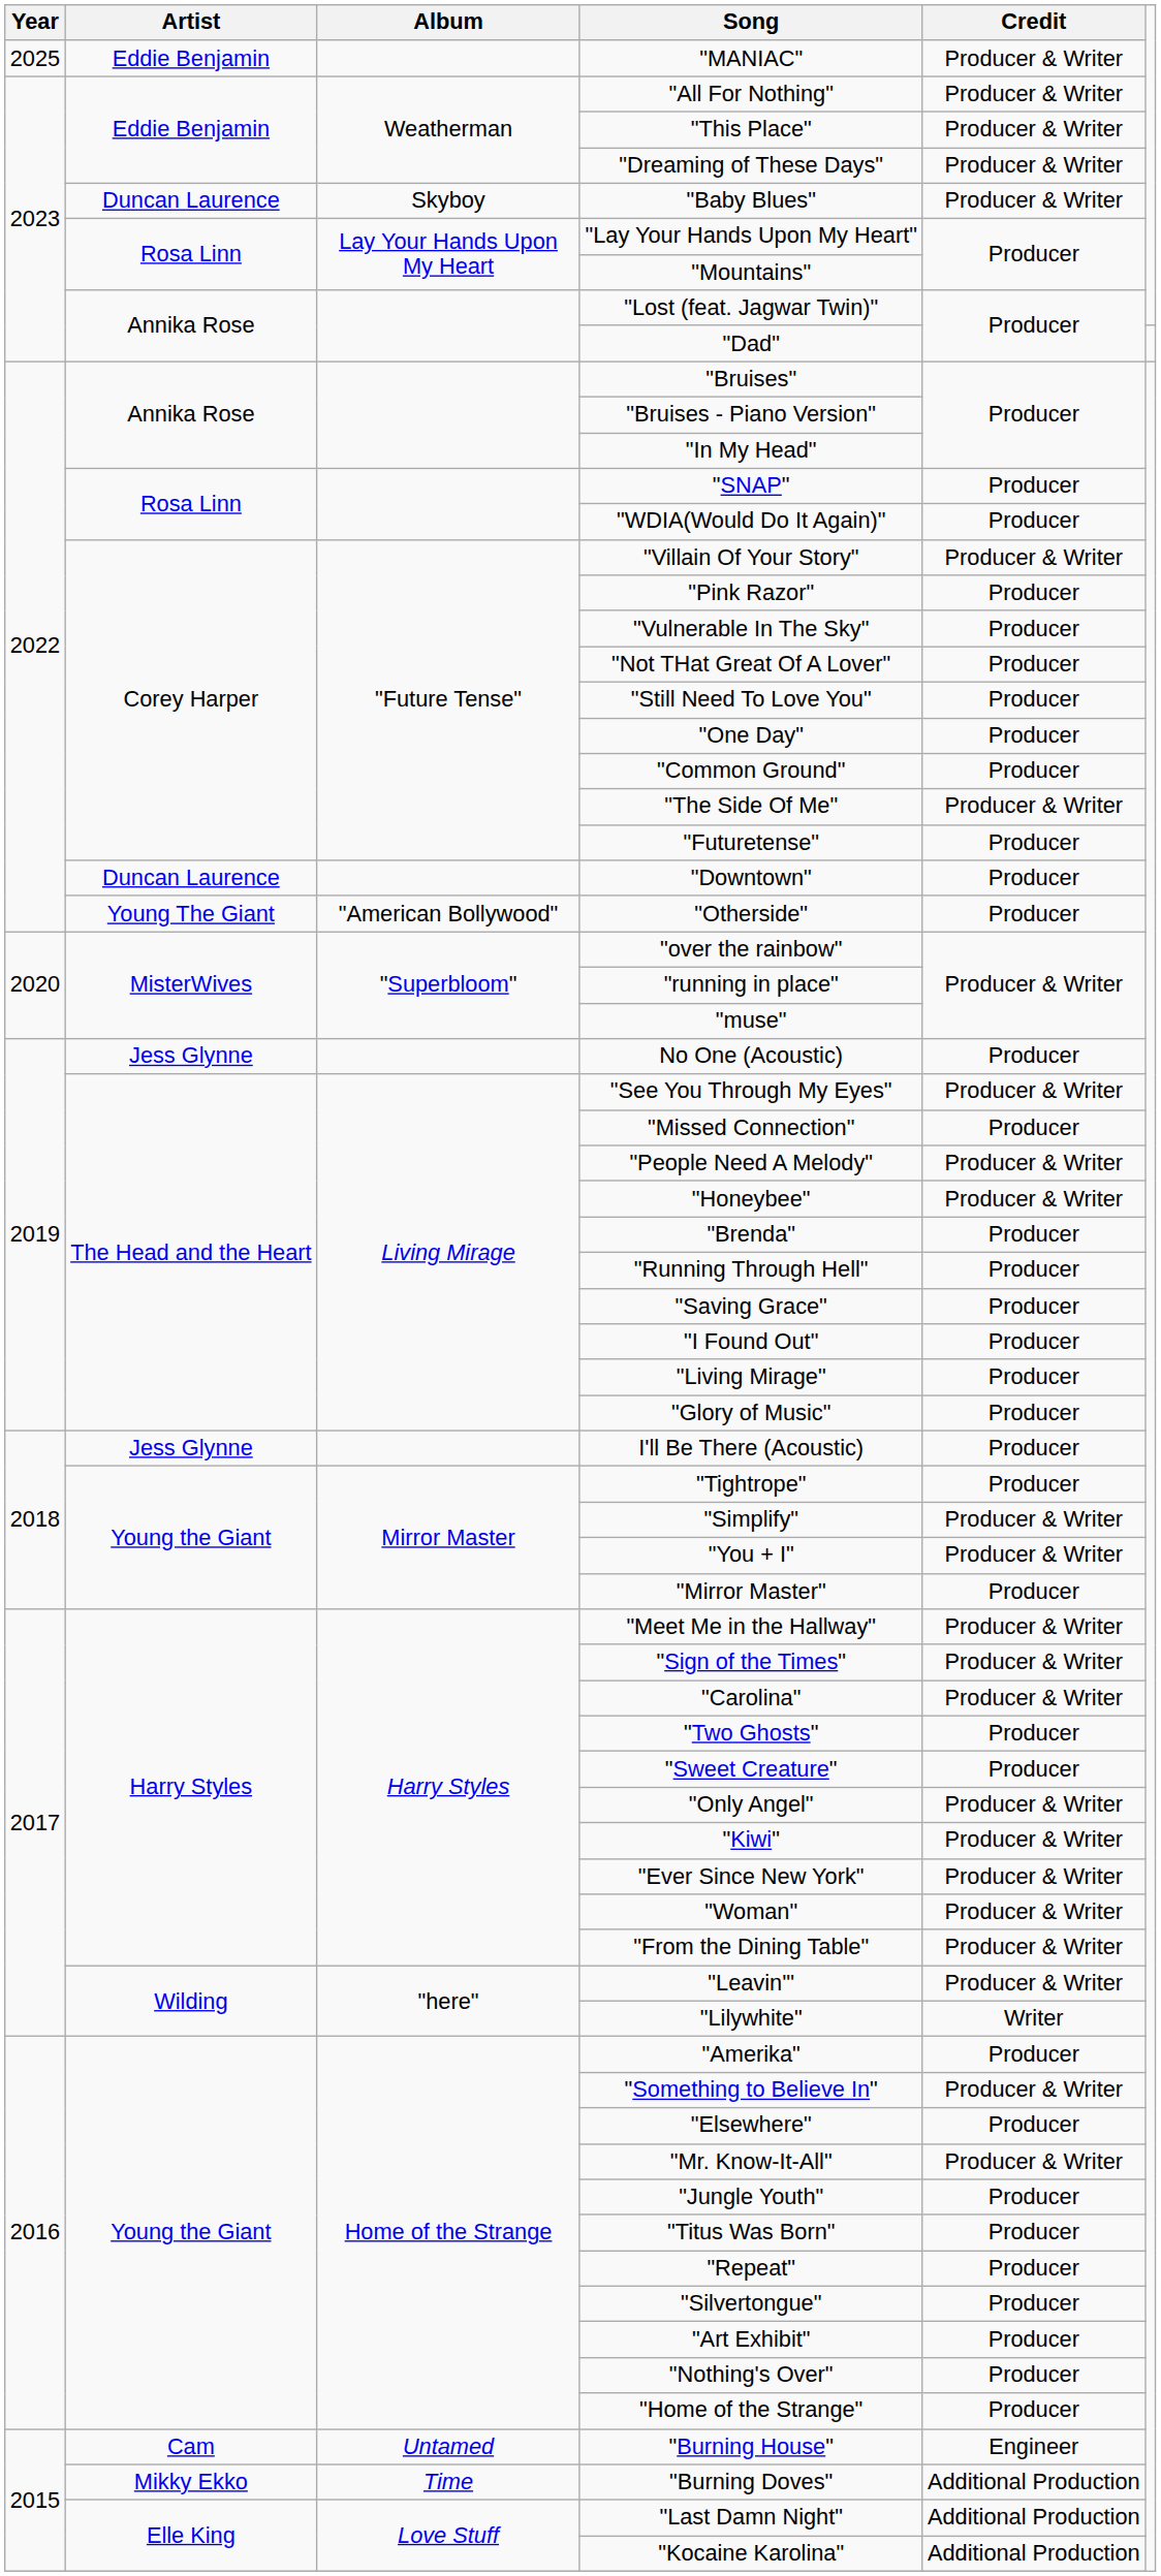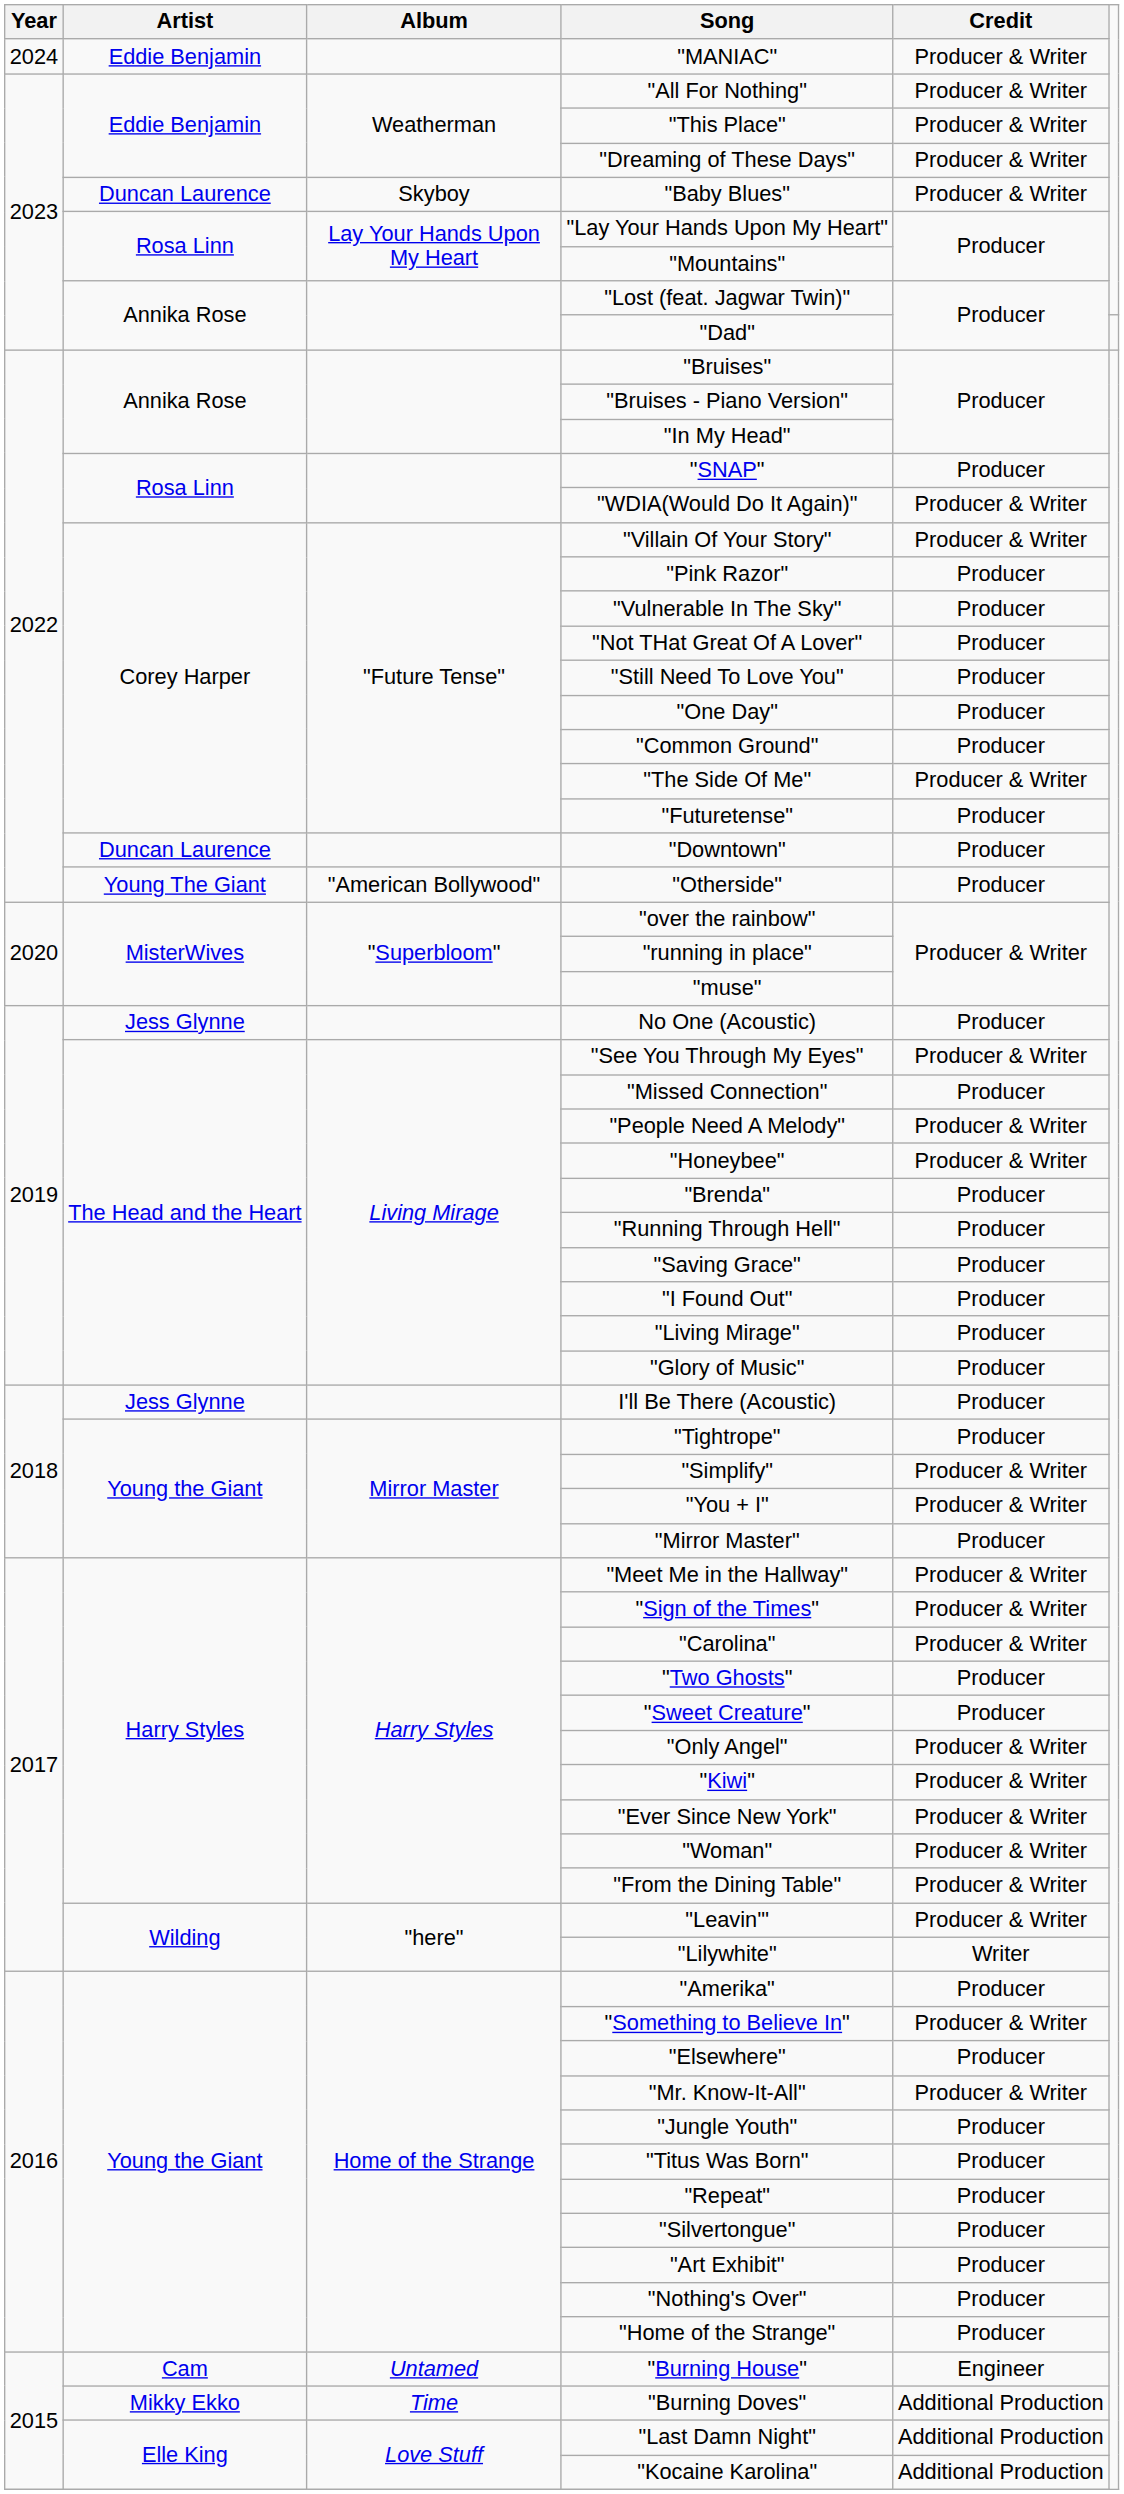 <table class="wikitable plainrowheaders" style="text-align:center;">
 <tr>
 <th scope="col">Year</th>
 <th scope="col">Artist</th>
 <th scope="col" style="width:180px;">Album</th>
 <th scope="col">Song</th>
 <th scope="col">Credit</th>
 </tr>
 <tr>
-<td>2025</td>
+<td>2024</td>
 <td><a href='#'>Eddie Benjamin</a></td>
 <td></td>
 <td>"MANIAC"</td>
 <td>Producer & Writer</td>
 </tr>
 <tr>
 <td rowspan="8">2023</td>
 <td rowspan="3"><a href='#'>Eddie Benjamin</a></td>
 <td rowspan="3">Weatherman</td>
 <td>"All For Nothing"</td>
 <td>Producer & Writer</td>
 </tr>
 <tr>
 <td>"This Place"</td>
 <td>Producer & Writer</td>
 </tr>
 <tr>
 <td>"Dreaming of These Days"</td>
 <td>Producer & Writer</td>
 </tr>
 <tr>
 <td><a href='#'>Duncan Laurence</a></td>
 <td>Skyboy</td>
 <td>"Baby Blues"</td>
 <td>Producer & Writer</td>
 </tr>
 <tr>
 <td rowspan="2"><a href='#'>Rosa Linn</a></td>
 <td rowspan="2"><a href='#'>Lay Your Hands Upon My Heart</a></td>
 <td>"Lay Your Hands Upon My Heart"</td>
 <td rowspan="2">Producer</td>
 </tr>
 <tr>
 <td>"Mountains"</td>
 </tr>
 <tr>
 <td rowspan="2">Annika Rose</td>
 <td rowspan="2"></td>
 <td>"Lost (feat. Jagwar Twin)"</td>
 <td rowspan="2">Producer</td>
 </tr>
 <tr>
 <td>"Dad"</td>
 <td></td>
 </tr>
 <tr>
 <td rowspan="16">2022</td>
 <td rowspan="3">Annika Rose</td>
 <td rowspan="3"></td>
 <td>"Bruises"</td>
 <td rowspan="3">Producer</td>
 </tr>
 <tr>
 <td>"Bruises - Piano Version"</td>
 </tr>
 <tr>
 <td>"In My Head"</td>
 </tr>
 <tr>
 <td rowspan="2"><a href='#'>Rosa Linn</a></td>
 <td rowspan="2"></td>
 <td>"<a href='#'>SNAP</a>"</td>
 <td>Producer</td>
 </tr>
 <tr>
 <td>"WDIA(Would Do It Again)"</td>
-<td>Producer</td>
+<td>Producer & Writer</td>
 </tr>
 <tr>
 <td rowspan="9">Corey Harper</td>
 <td rowspan="9">"Future Tense"</td>
 <td>"Villain Of Your Story"</td>
 <td>Producer & Writer</td>
 </tr>
 <tr>
 <td>"Pink Razor"</td>
 <td>Producer</td>
 </tr>
 <tr>
 <td>"Vulnerable In The Sky"</td>
 <td>Producer</td>
 </tr>
 <tr>
 <td>"Not THat Great Of A Lover"</td>
 <td>Producer</td>
 </tr>
 <tr>
 <td>"Still Need To Love You"</td>
 <td>Producer</td>
 </tr>
 <tr>
 <td>"One Day"</td>
 <td>Producer</td>
 </tr>
 <tr>
 <td>"Common Ground"</td>
 <td>Producer</td>
 </tr>
 <tr>
 <td>"The Side Of Me"</td>
 <td>Producer & Writer</td>
 </tr>
 <tr>
 <td>"Futuretense"</td>
 <td>Producer</td>
 </tr>
 <tr>
 <td><a href='#'>Duncan Laurence</a></td>
 <td></td>
 <td>"Downtown"</td>
 <td>Producer</td>
 </tr>
 <tr>
 <td><a href='#'>Young The Giant</a></td>
 <td>"American Bollywood"</td>
 <td>"Otherside"</td>
 <td>Producer</td>
 </tr>
 <tr>
 <td rowspan="3">2020</td>
 <td rowspan="3"><a href='#'>MisterWives</a></td>
 <td rowspan="3">"<a href='#'>Superbloom</a>"</td>
 <td>"over the rainbow"</td>
 <td rowspan="3">Producer & Writer</td>
 </tr>
 <tr>
 <td>"running in place"</td>
 </tr>
 <tr>
 <td>"muse"</td>
 </tr>
 <tr>
 <td rowspan="11">2019</td>
 <td><a href='#'>Jess Glynne</a></td>
 <td></td>
 <td>No One (Acoustic)</td>
 <td>Producer</td>
 </tr>
 <tr>
 <td rowspan="10"><a href='#'>The Head and the Heart</a></td>
 <td rowspan="10"><em><a href='#'>Living Mirage</a></em></td>
 <td>"See You Through My Eyes"</td>
 <td>Producer & Writer</td>
 </tr>
 <tr>
 <td>"Missed Connection"</td>
 <td>Producer</td>
 </tr>
 <tr>
 <td>"People Need A Melody"</td>
 <td>Producer & Writer</td>
 </tr>
 <tr>
 <td>"Honeybee"</td>
 <td>Producer & Writer</td>
 </tr>
 <tr>
 <td>"Brenda"</td>
 <td>Producer</td>
 </tr>
 <tr>
 <td>"Running Through Hell"</td>
 <td>Producer</td>
 </tr>
 <tr>
 <td>"Saving Grace"</td>
 <td>Producer</td>
 </tr>
 <tr>
 <td>"I Found Out"</td>
 <td>Producer</td>
 </tr>
 <tr>
 <td>"Living Mirage"</td>
 <td>Producer</td>
 </tr>
 <tr>
 <td>"Glory of Music"</td>
 <td>Producer</td>
 </tr>
 <tr>
 <td rowspan="5">2018</td>
 <td><a href='#'>Jess Glynne</a></td>
 <td></td>
 <td>I'll Be There (Acoustic)</td>
 <td>Producer</td>
 </tr>
 <tr>
 <td rowspan="4"><a href='#'>Young the Giant</a></td>
 <td rowspan="4"><a href='#'>Mirror Master</a></td>
 <td>"Tightrope"</td>
 <td>Producer</td>
 </tr>
 <tr>
 <td>"Simplify"</td>
 <td>Producer & Writer</td>
 </tr>
 <tr>
 <td>"You + I"</td>
 <td>Producer & Writer</td>
 </tr>
 <tr>
 <td>"Mirror Master"</td>
 <td>Producer</td>
 </tr>
 <tr>
 <td rowspan="12">2017</td>
 <td rowspan="10"><a href='#'>Harry Styles</a></td>
 <td rowspan="10"><em><a href='#'>Harry Styles</a></em></td>
 <td>"Meet Me in the Hallway"</td>
 <td>Producer & Writer</td>
 </tr>
 <tr>
 <td>"<a href='#'>Sign of the Times</a>"</td>
 <td>Producer & Writer</td>
 </tr>
 <tr>
 <td>"Carolina"</td>
 <td>Producer & Writer</td>
 </tr>
 <tr>
 <td>"<a href='#'>Two Ghosts</a>"</td>
 <td>Producer</td>
 </tr>
 <tr>
 <td>"<a href='#'>Sweet Creature</a>"</td>
 <td>Producer</td>
 </tr>
 <tr>
 <td>"Only Angel"</td>
 <td>Producer & Writer</td>
 </tr>
 <tr>
 <td>"<a href='#'>Kiwi</a>"</td>
 <td>Producer & Writer</td>
 </tr>
 <tr>
 <td>"Ever Since New York"</td>
 <td>Producer & Writer</td>
 </tr>
 <tr>
 <td>"Woman"</td>
 <td>Producer & Writer</td>
 </tr>
 <tr>
 <td>"From the Dining Table"</td>
 <td>Producer & Writer</td>
 </tr>
 <tr>
 <td rowspan="2"><a href='#'>Wilding</a></td>
 <td rowspan="2">"here"</td>
 <td>"Leavin'"</td>
 <td>Producer & Writer</td>
 </tr>
 <tr>
 <td>"Lilywhite"</td>
 <td>Writer</td>
 </tr>
 <tr>
 <td rowspan="11">2016</td>
 <td rowspan="11"><a href='#'>Young the Giant</a></td>
 <td rowspan="11"><a href='#'>Home of the Strange</a></td>
 <td>"Amerika"</td>
 <td>Producer</td>
 </tr>
 <tr>
 <td>"<a href='#'>Something to Believe In</a>"</td>
 <td>Producer & Writer</td>
 </tr>
 <tr>
 <td>"Elsewhere"</td>
 <td>Producer</td>
 </tr>
 <tr>
 <td>"Mr. Know-It-All"</td>
 <td>Producer & Writer</td>
 </tr>
 <tr>
 <td>"Jungle Youth"</td>
 <td>Producer</td>
 </tr>
 <tr>
 <td>"Titus Was Born"</td>
 <td>Producer</td>
 </tr>
 <tr>
 <td>"Repeat"</td>
 <td>Producer</td>
 </tr>
 <tr>
 <td>"Silvertongue"</td>
 <td>Producer</td>
 </tr>
 <tr>
 <td>"Art Exhibit"</td>
 <td>Producer</td>
 </tr>
 <tr>
 <td>"Nothing's Over"</td>
 <td>Producer</td>
 </tr>
 <tr>
 <td>"Home of the Strange"</td>
 <td>Producer</td>
 </tr>
 <tr>
 <td rowspan="4">2015</td>
 <td><a href='#'>Cam</a></td>
 <td><em><a href='#'>Untamed</a></em></td>
 <td>"<a href='#'>Burning House</a>"</td>
 <td>Engineer</td>
 </tr>
 <tr>
 <td rowspan="1"><a href='#'>Mikky Ekko</a></td>
 <td><em><a href='#'>Time</a></em></td>
 <td>"Burning Doves"</td>
 <td>Additional Production</td>
 </tr>
 <tr>
 <td rowspan="2"><a href='#'>Elle King</a></td>
 <td rowspan="2"><em><a href='#'>Love Stuff</a></em></td>
 <td>"Last Damn Night"</td>
 <td>Additional Production</td>
 </tr>
 <tr>
 <td>"Kocaine Karolina"</td>
 <td>Additional Production</td>
 </tr>
 <tr>
 </tr>
 </table>
